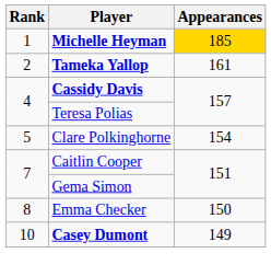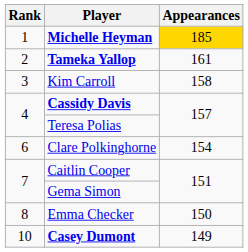 <table class="wikitable" style="text-align:center; margin-left:1em">
 <tr>
 <th>Rank</th>
 <th>Player</th>
 <th>Appearances</th>
 </tr>
 <tr>
 <td>1</td>
 <td style="text-align:left"> <strong><a href='#'>Michelle Heyman</a></strong></td>
 <td style="background: gold;">185</td>
 </tr>
 <tr>
 <td>2</td>
 <td style="text-align:left"> <strong><a href='#'>Tameka Yallop</a></strong></td>
 <td>161</td>
 </tr>
 <tr>
+<td>3</td>
+<td style="text-align:left"> <a href='#'>Kim Carroll</a></td>
+<td>158</td>
+</tr>
+<tr>
 <td rowspan=2>4</td>
 <td style="text-align:left"> <strong><a href='#'>Cassidy Davis</a></strong></td>
 <td rowspan=2>157</td>
 </tr>
 <tr>
 <td style="text-align:left"> <a href='#'>Teresa Polias</a></td>
 </tr>
 <tr>
-<td>5</td>
+<td>6</td>
 <td style="text-align:left"> <a href='#'>Clare Polkinghorne</a></td>
 <td>154</td>
 </tr>
 <tr>
 <td rowspan=2>7</td>
 <td style="text-align:left"> <a href='#'>Caitlin Cooper</a></td>
 <td rowspan=2>151</td>
 </tr>
 <tr>
 <td style="text-align:left"> <a href='#'>Gema Simon</a></td>
 </tr>
 <tr>
 <td>8</td>
 <td style="text-align:left"> <a href='#'>Emma Checker</a></td>
 <td>150</td>
 </tr>
 <tr>
 <td>10</td>
 <td style="text-align:left"> <strong><a href='#'>Casey Dumont</a></strong></td>
 <td>149</td>
 </tr>
 </table>
